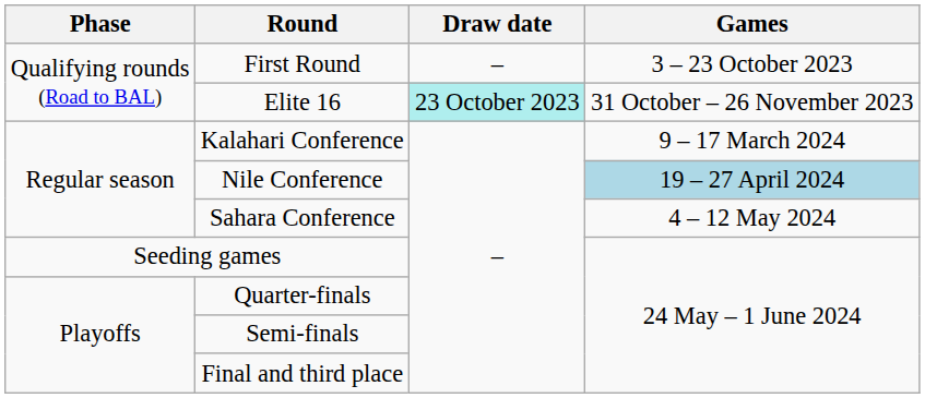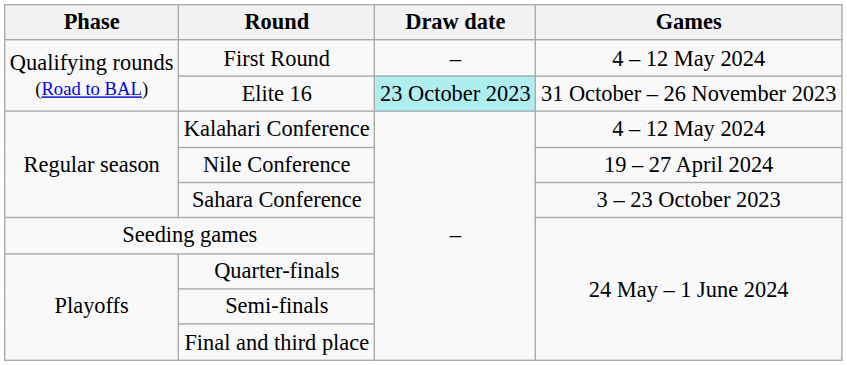 <table class="wikitable" style="text-align:center;">
 <tr>
 <th>Phase</th>
 <th>Round</th>
 <th>Draw date</th>
 <th>Games</th>
 </tr>
 <tr>
 <td rowspan="2">Qualifying rounds<br> <small>(<a href='#'>Road to BAL</a>)</small></td>
 <td>First Round</td>
 <td>–</td>
-<td>3 – 23 October 2023</td>
+<td>4 – 12 May 2024</td>
 </tr>
 <tr>
 <td>Elite 16</td>
 <td style="background: paleturquoise;">23 October 2023</td>
 <td>31 October – 26 November 2023</td>
 </tr>
 <tr>
 <td rowspan="3">Regular season</td>
 <td>Kalahari Conference</td>
 <td rowspan="7">–</td>
-<td>9 – 17 March 2024</td>
+<td>4 – 12 May 2024</td>
 </tr>
 <tr>
 <td>Nile Conference</td>
-<td style="background: lightblue;">19 – 27 April 2024</td>
+<td>19 – 27 April 2024</td>
 </tr>
 <tr>
 <td>Sahara Conference</td>
-<td>4 – 12 May 2024</td>
+<td>3 – 23 October 2023</td>
 </tr>
 <tr>
 <td colspan="2">Seeding games</td>
 <td rowspan="4">24 May – 1 June 2024</td>
 </tr>
 <tr>
 <td rowspan="3">Playoffs</td>
 <td>Quarter-finals</td>
 </tr>
 <tr>
 <td>Semi-finals</td>
 </tr>
 <tr>
 <td>Final and third place</td>
 </tr>
 </table>
